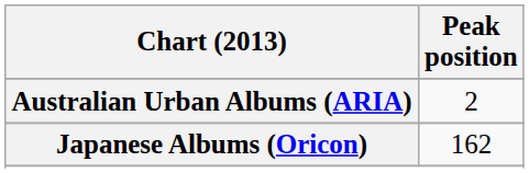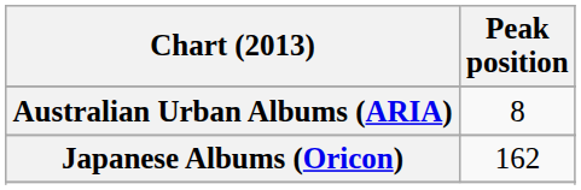 <table class="wikitable sortable plainrowheaders" style="text-align:center">
 <tr>
 <th scope="col">Chart (2013)</th>
 <th scope="col">Peak<br>position</th>
 </tr>
 <tr>
 </tr>
 <tr>
 <th scope="row">Australian Urban Albums (<a href='#'>ARIA</a>)</th>
-<td>2</td>
+<td>8</td>
 </tr>
 <tr>
 </tr>
 <tr>
 </tr>
 <tr>
 </tr>
 <tr>
 </tr>
 <tr>
 </tr>
 <tr>
 </tr>
 <tr>
 </tr>
 <tr>
 </tr>
 <tr>
 <th scope="row">Japanese Albums (<a href='#'>Oricon</a>)</th>
 <td>162</td>
 </tr>
 <tr>
 </tr>
 <tr>
 </tr>
 <tr>
 </tr>
 <tr>
 </tr>
 <tr>
 </tr>
 <tr>
 </tr>
 <tr>
 </tr>
 <tr>
 </tr>
 <tr>
 </tr>
 </table>
